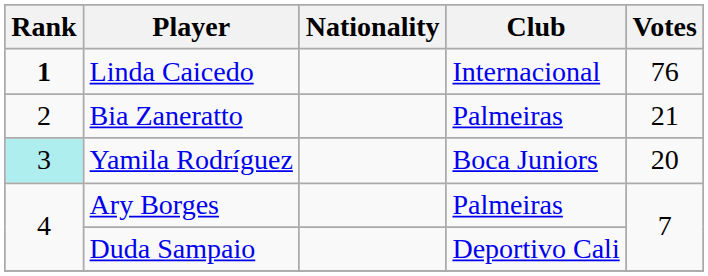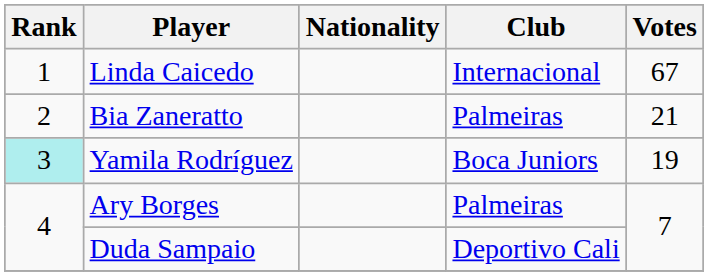 <table class="wikitable">
 <tr>
 <th>Rank</th>
 <th>Player</th>
 <th>Nationality</th>
 <th>Club</th>
 <th>Votes</th>
 </tr>
 <tr>
-<td align=center><strong>1</strong></td>
+<td align=center>1</td>
 <td><a href='#'>Linda Caicedo</a></td>
 <td></td>
 <td> <a href='#'>Internacional</a></td>
-<td align=center>76</td>
+<td align=center>67</td>
 </tr>
 <tr>
 <td align=center>2</td>
 <td><a href='#'>Bia Zaneratto</a></td>
 <td></td>
 <td> <a href='#'>Palmeiras</a></td>
 <td align=center>21</td>
 </tr>
 <tr>
 <td align=center style="background: paleturquoise;">3</td>
 <td><a href='#'>Yamila Rodríguez</a></td>
 <td></td>
 <td> <a href='#'>Boca Juniors</a></td>
-<td align=center>20</td>
+<td align=center>19</td>
 </tr>
 <tr>
 <td rowspan="2" align="center">4</td>
 <td><a href='#'>Ary Borges</a></td>
 <td></td>
 <td> <a href='#'>Palmeiras</a></td>
 <td rowspan="2" align="center">7</td>
 </tr>
 <tr>
 <td><a href='#'>Duda Sampaio</a></td>
 <td></td>
 <td> <a href='#'>Deportivo Cali</a></td>
 </tr>
 <tr>
 </tr>
 </table>
